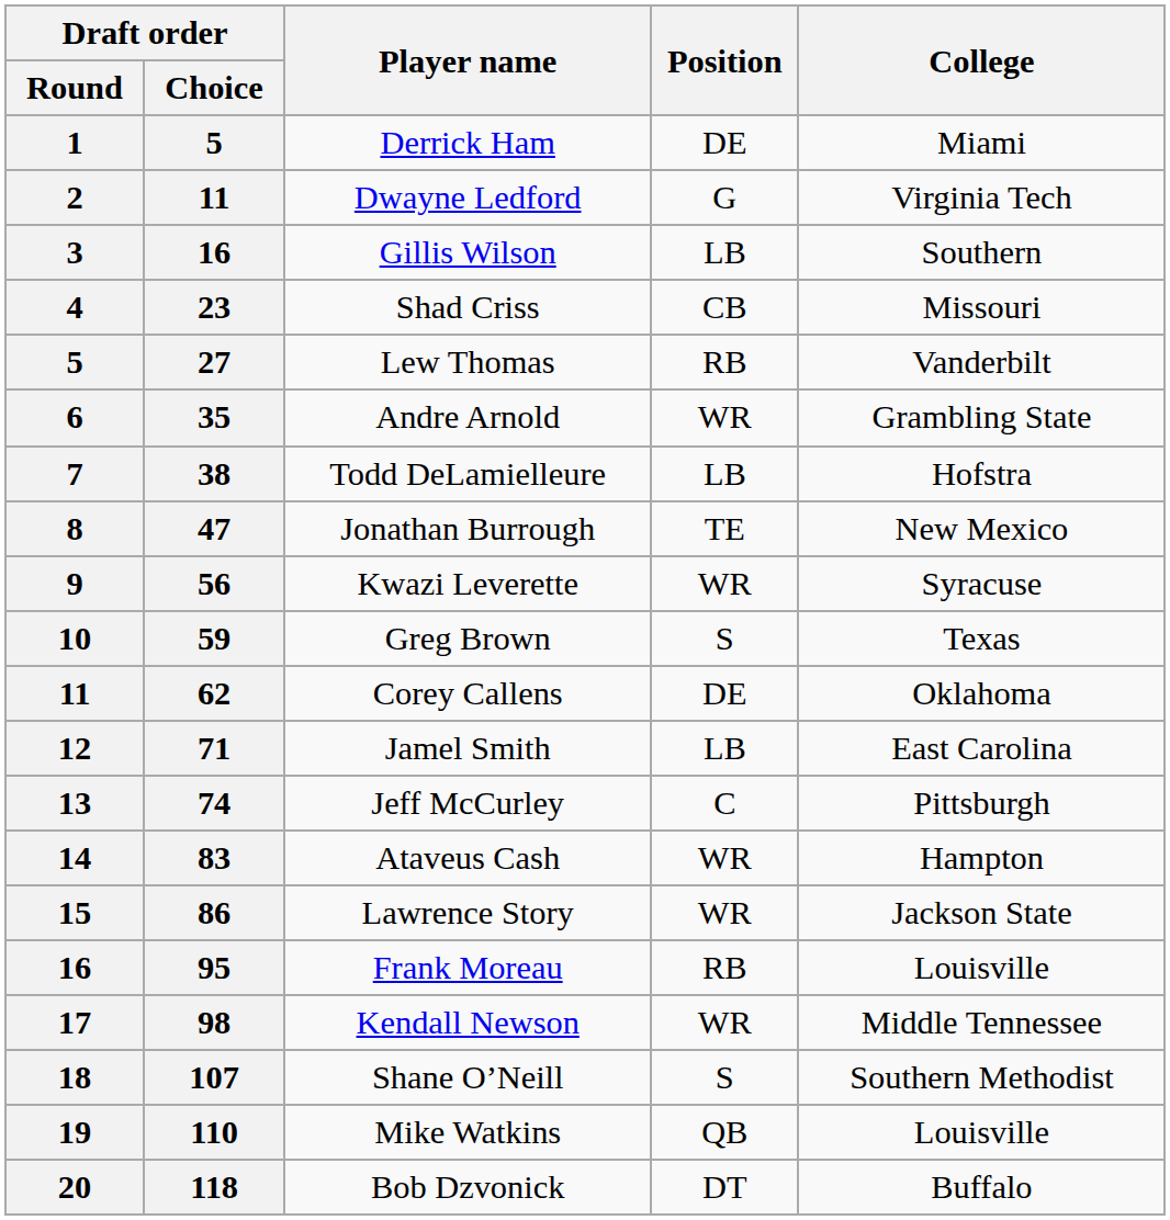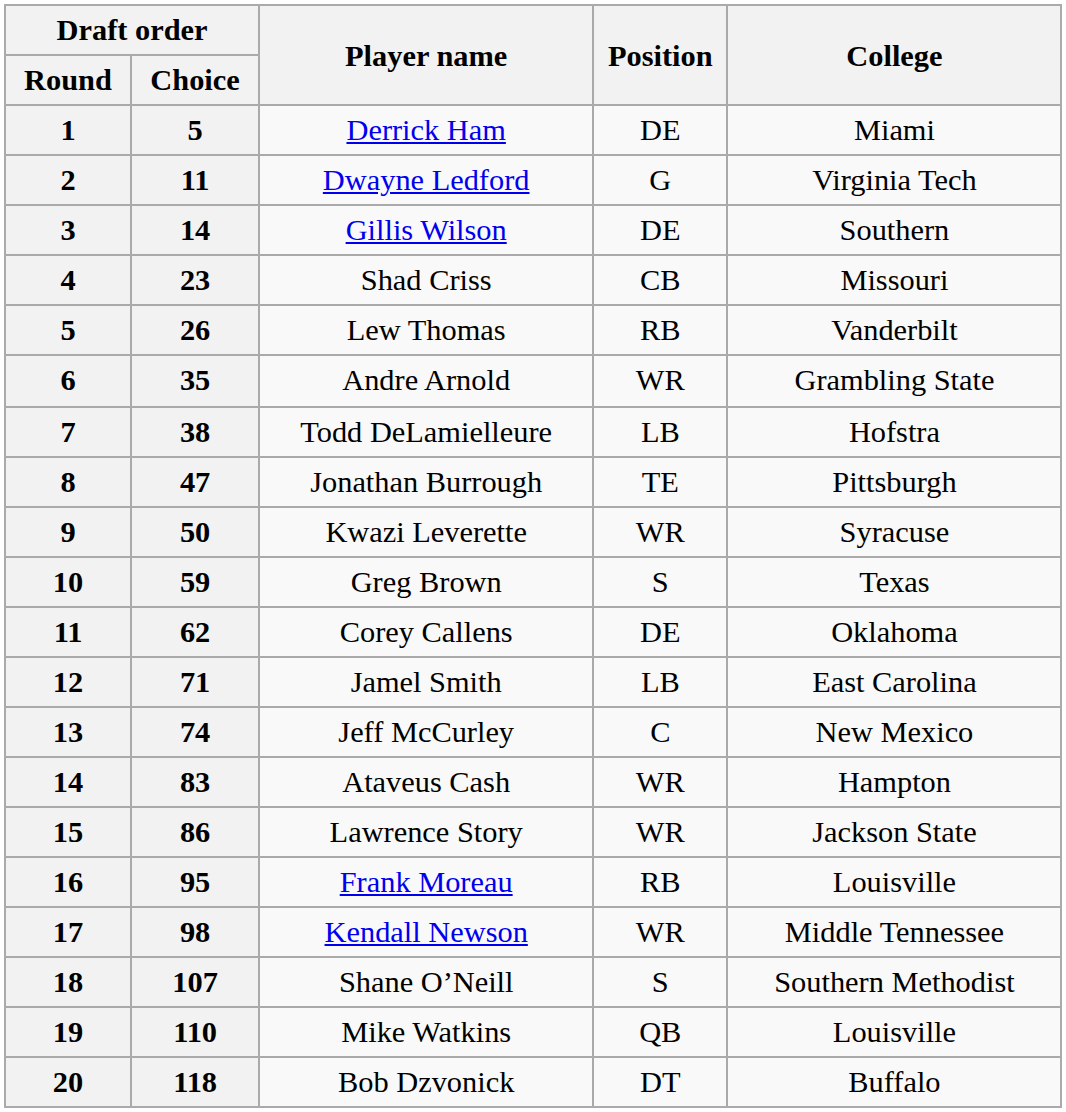 <table class="wikitable" style="font-size:95%; text-align:center">
 <tr>
 <th width="120" colspan="2">Draft order</th>
 <th width="160" rowspan="2">Player name</th>
 <th width="60"  rowspan="2">Position</th>
 <th width="160" rowspan="2">College</th>
 </tr>
 <tr>
 <th>Round</th>
 <th>Choice</th>
 </tr>
 <tr>
 <th>1</th>
 <th>5</th>
 <td><a href='#'>Derrick Ham</a></td>
 <td>DE</td>
 <td>Miami</td>
 </tr>
 <tr>
 <th>2</th>
 <th>11</th>
 <td><a href='#'>Dwayne Ledford</a></td>
 <td>G</td>
 <td>Virginia Tech</td>
 </tr>
 <tr>
 <th>3</th>
-<th>16</th>
+<th>14</th>
 <td><a href='#'>Gillis Wilson</a></td>
-<td>LB</td>
+<td>DE</td>
 <td>Southern</td>
 </tr>
 <tr>
 <th>4</th>
 <th>23</th>
 <td>Shad Criss</td>
 <td>CB</td>
 <td>Missouri</td>
 </tr>
 <tr>
 <th>5</th>
-<th>27</th>
+<th>26</th>
 <td>Lew Thomas</td>
 <td>RB</td>
 <td>Vanderbilt</td>
 </tr>
 <tr>
 <th>6</th>
 <th>35</th>
 <td>Andre Arnold</td>
 <td>WR</td>
 <td>Grambling State</td>
 </tr>
 <tr>
 <th>7</th>
 <th>38</th>
 <td>Todd DeLamielleure</td>
 <td>LB</td>
 <td>Hofstra</td>
 </tr>
 <tr>
 <th>8</th>
 <th>47</th>
 <td>Jonathan Burrough</td>
 <td>TE</td>
-<td>New Mexico</td>
+<td>Pittsburgh</td>
 </tr>
 <tr>
 <th>9</th>
-<th>56</th>
+<th>50</th>
 <td>Kwazi Leverette</td>
 <td>WR</td>
 <td>Syracuse</td>
 </tr>
 <tr>
 <th>10</th>
 <th>59</th>
 <td>Greg Brown</td>
 <td>S</td>
 <td>Texas</td>
 </tr>
 <tr>
 <th>11</th>
 <th>62</th>
 <td>Corey Callens</td>
 <td>DE</td>
 <td>Oklahoma</td>
 </tr>
 <tr>
 <th>12</th>
 <th>71</th>
 <td>Jamel Smith</td>
 <td>LB</td>
 <td>East Carolina</td>
 </tr>
 <tr>
 <th>13</th>
 <th>74</th>
 <td>Jeff McCurley</td>
 <td>C</td>
-<td>Pittsburgh</td>
+<td>New Mexico</td>
 </tr>
 <tr>
 <th>14</th>
 <th>83</th>
 <td>Ataveus Cash</td>
 <td>WR</td>
 <td>Hampton</td>
 </tr>
 <tr>
 <th>15</th>
 <th>86</th>
 <td>Lawrence Story</td>
 <td>WR</td>
 <td>Jackson State</td>
 </tr>
 <tr>
 <th>16</th>
 <th>95</th>
 <td><a href='#'>Frank Moreau</a></td>
 <td>RB</td>
 <td>Louisville</td>
 </tr>
 <tr>
 <th>17</th>
 <th>98</th>
 <td><a href='#'>Kendall Newson</a></td>
 <td>WR</td>
 <td>Middle Tennessee</td>
 </tr>
 <tr>
 <th>18</th>
 <th>107</th>
 <td>Shane O’Neill</td>
 <td>S</td>
 <td>Southern Methodist</td>
 </tr>
 <tr>
 <th>19</th>
 <th>110</th>
 <td>Mike Watkins</td>
 <td>QB</td>
 <td>Louisville</td>
 </tr>
 <tr>
 <th>20</th>
 <th>118</th>
 <td>Bob Dzvonick</td>
 <td>DT</td>
 <td>Buffalo</td>
 </tr>
 </table>
